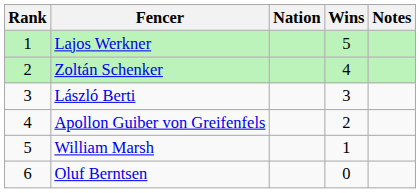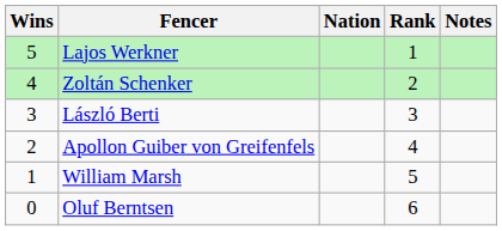 <table class="wikitable sortable" style="text-align:center">
 <tr>
-<th>Rank</th>
+<th>Wins</th>
 <th>Fencer</th>
 <th>Nation</th>
-<th>Wins</th>
+<th>Rank</th>
 <th>Notes</th>
 </tr>
 <tr bgcolor=bbf3bb>
-<td>1</td>
+<td>5</td>
 <td align=left><a href='#'>Lajos Werkner</a></td>
 <td align=left></td>
-<td>5</td>
+<td>1</td>
 <td></td>
 </tr>
 <tr bgcolor=bbf3bb>
-<td>2</td>
+<td>4</td>
 <td align=left><a href='#'>Zoltán Schenker</a></td>
 <td align=left></td>
-<td>4</td>
+<td>2</td>
 <td></td>
 </tr>
 <tr>
 <td>3</td>
 <td align=left><a href='#'>László Berti</a></td>
 <td align=left></td>
 <td>3</td>
 <td></td>
 </tr>
 <tr>
-<td>4</td>
+<td>2</td>
 <td align=left><a href='#'>Apollon Guiber von Greifenfels</a></td>
 <td align=left></td>
-<td>2</td>
+<td>4</td>
 <td></td>
 </tr>
 <tr>
-<td>5</td>
+<td>1</td>
 <td align=left><a href='#'>William Marsh</a></td>
 <td align=left></td>
-<td>1</td>
+<td>5</td>
 <td></td>
 </tr>
 <tr>
-<td>6</td>
+<td>0</td>
 <td align=left><a href='#'>Oluf Berntsen</a></td>
 <td align=left></td>
-<td>0</td>
+<td>6</td>
 <td></td>
 </tr>
 </table>
